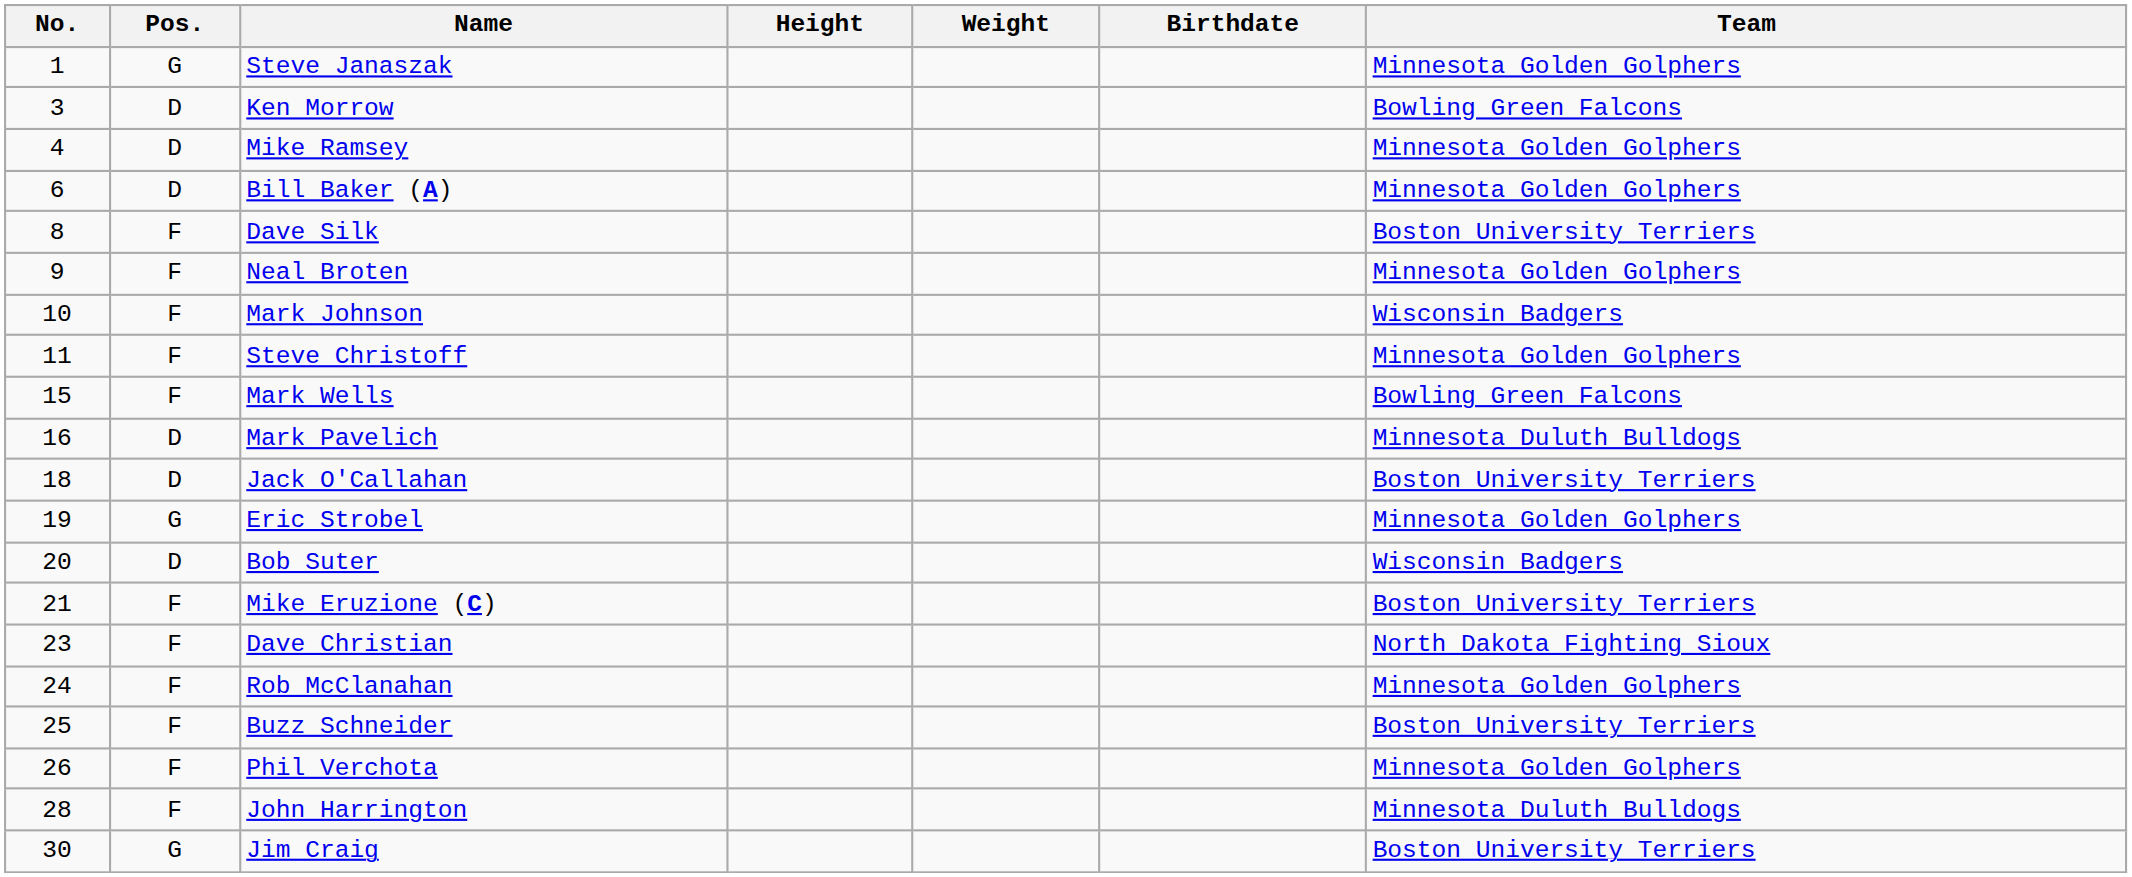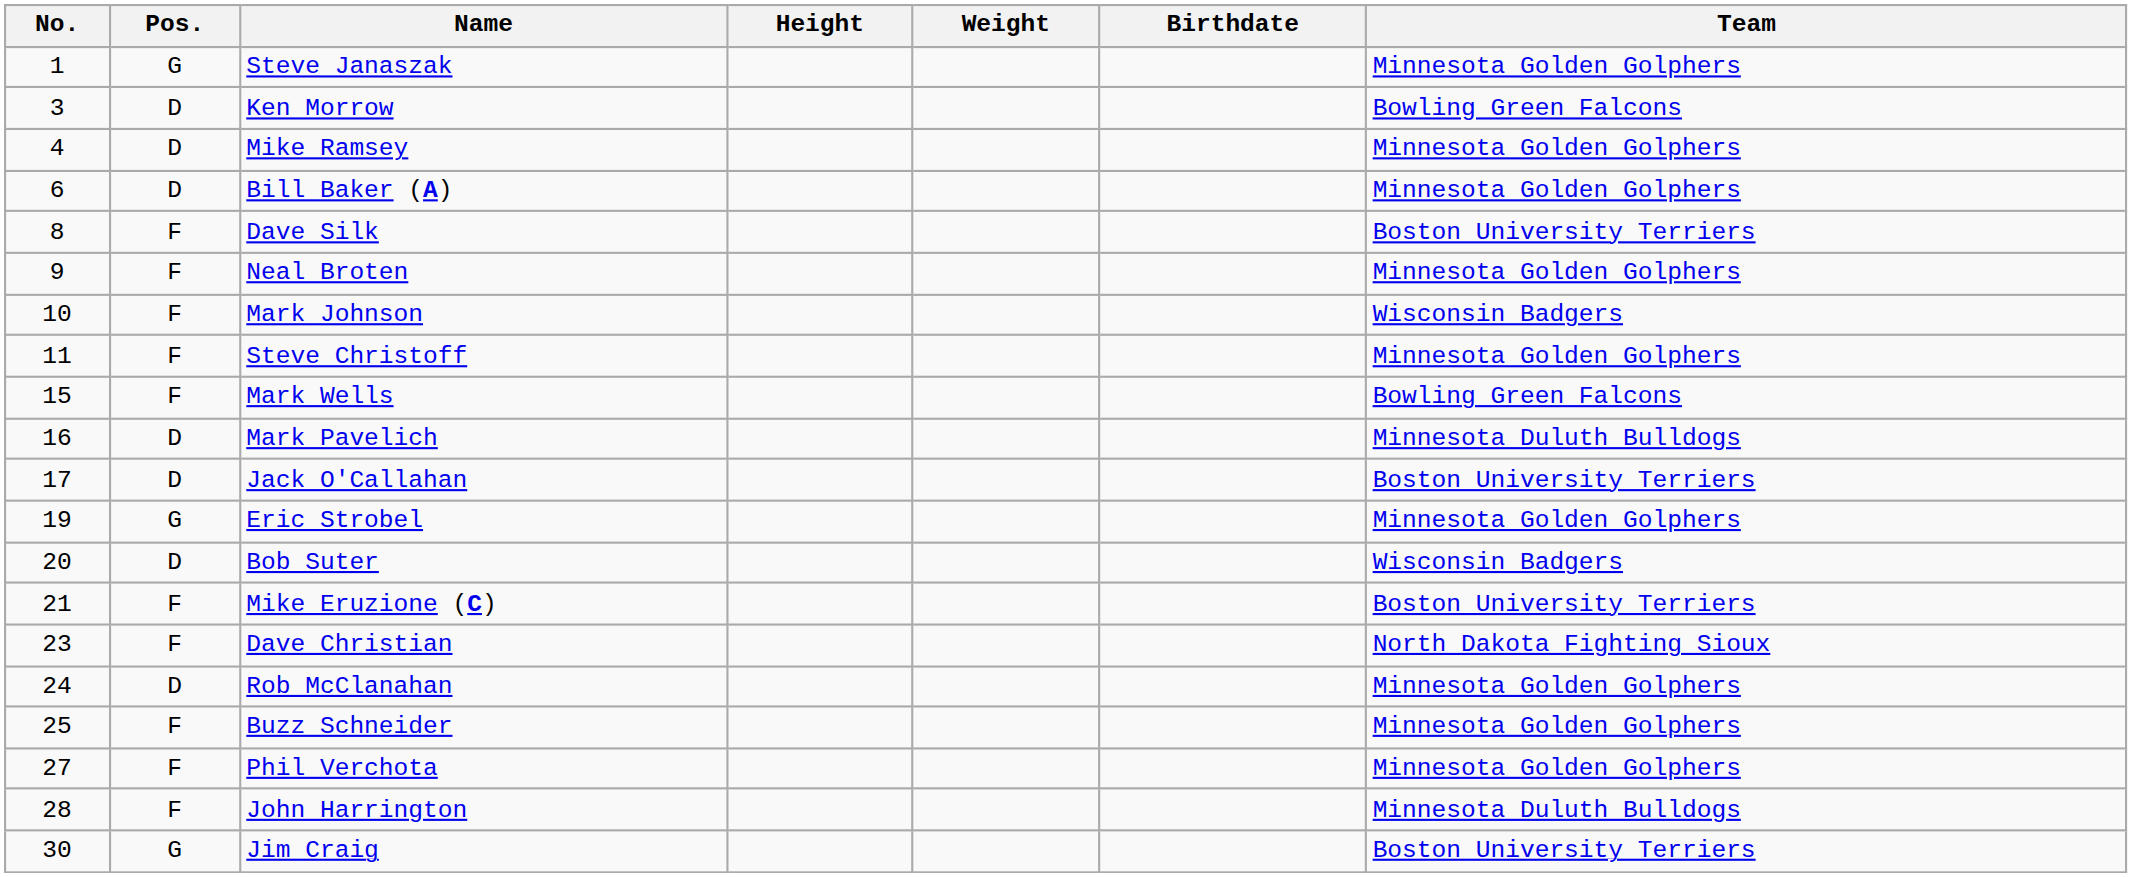 <table class="wikitable sortable" width="80%" style="font-size: 90%; text-align: center;">
 <tr>
 <th>No.</th>
 <th>Pos.</th>
 <th>Name</th>
 <th>Height</th>
 <th>Weight</th>
 <th>Birthdate</th>
 <th>Team</th>
 </tr>
 <tr>
 <td>1</td>
 <td>G</td>
 <td style="text-align:left;"><a href='#'>Steve Janaszak</a></td>
 <td></td>
 <td></td>
 <td style="text-align:right;"></td>
 <td style="text-align:left;"> <a href='#'>Minnesota Golden Golphers</a></td>
 </tr>
 <tr>
 <td>3</td>
 <td>D</td>
 <td style="text-align:left;"><a href='#'>Ken Morrow</a></td>
 <td></td>
 <td></td>
 <td style="text-align:right;"></td>
 <td style="text-align:left;"> <a href='#'>Bowling Green Falcons</a></td>
 </tr>
 <tr>
 <td>4</td>
 <td>D</td>
 <td style="text-align:left;"><a href='#'>Mike Ramsey</a></td>
 <td></td>
 <td></td>
 <td style="text-align:right;"></td>
 <td style="text-align:left;"> <a href='#'>Minnesota Golden Golphers</a></td>
 </tr>
 <tr>
 <td>6</td>
 <td>D</td>
 <td style="text-align:left;"><a href='#'>Bill Baker</a> (<strong><a href='#'>A</a></strong>)</td>
 <td></td>
 <td></td>
 <td style="text-align:right;"></td>
 <td style="text-align:left;"> <a href='#'>Minnesota Golden Golphers</a></td>
 </tr>
 <tr>
 <td>8</td>
 <td>F</td>
 <td style="text-align:left;"><a href='#'>Dave Silk</a></td>
 <td></td>
 <td></td>
 <td style="text-align:right;"></td>
 <td style="text-align:left;"> <a href='#'>Boston University Terriers</a></td>
 </tr>
 <tr>
 <td>9</td>
 <td>F</td>
 <td style="text-align:left;"><a href='#'>Neal Broten</a></td>
 <td></td>
 <td></td>
 <td style="text-align:right;"></td>
 <td style="text-align:left;"> <a href='#'>Minnesota Golden Golphers</a></td>
 </tr>
 <tr>
 <td>10</td>
 <td>F</td>
 <td style="text-align:left;"><a href='#'>Mark Johnson</a></td>
 <td></td>
 <td></td>
 <td style="text-align:right;"></td>
 <td style="text-align:left;"> <a href='#'>Wisconsin Badgers</a></td>
 </tr>
 <tr>
 <td>11</td>
 <td>F</td>
 <td style="text-align:left;"><a href='#'>Steve Christoff</a></td>
 <td></td>
 <td></td>
 <td style="text-align:right;"></td>
 <td style="text-align:left;"> <a href='#'>Minnesota Golden Golphers</a></td>
 </tr>
 <tr>
 <td>15</td>
 <td>F</td>
 <td style="text-align:left;"><a href='#'>Mark Wells</a></td>
 <td></td>
 <td></td>
 <td style="text-align:right;"></td>
 <td style="text-align:left;"> <a href='#'>Bowling Green Falcons</a></td>
 </tr>
 <tr>
 <td>16</td>
 <td>D</td>
 <td style="text-align:left;"><a href='#'>Mark Pavelich</a></td>
 <td></td>
 <td></td>
 <td style="text-align:right;"></td>
 <td style="text-align:left;"> <a href='#'>Minnesota Duluth Bulldogs</a></td>
 </tr>
 <tr>
-<td>18</td>
+<td>17</td>
 <td>D</td>
 <td style="text-align:left;"><a href='#'>Jack O'Callahan</a></td>
 <td></td>
 <td></td>
 <td style="text-align:right;"></td>
 <td style="text-align:left;"> <a href='#'>Boston University Terriers</a></td>
 </tr>
 <tr>
 <td>19</td>
 <td>G</td>
 <td style="text-align:left;"><a href='#'>Eric Strobel</a></td>
 <td></td>
 <td></td>
 <td style="text-align:right;"></td>
 <td style="text-align:left;"> <a href='#'>Minnesota Golden Golphers</a></td>
 </tr>
 <tr>
 <td>20</td>
 <td>D</td>
 <td style="text-align:left;"><a href='#'>Bob Suter</a></td>
 <td></td>
 <td></td>
 <td style="text-align:right;"></td>
 <td style="text-align:left;"> <a href='#'>Wisconsin Badgers</a></td>
 </tr>
 <tr>
 <td>21</td>
 <td>F</td>
 <td style="text-align:left;"><a href='#'>Mike Eruzione</a> (<strong><a href='#'>C</a></strong>)</td>
 <td></td>
 <td></td>
 <td style="text-align:right;"></td>
 <td style="text-align:left;"> <a href='#'>Boston University Terriers</a></td>
 </tr>
 <tr>
 <td>23</td>
 <td>F</td>
 <td style="text-align:left;"><a href='#'>Dave Christian</a></td>
 <td></td>
 <td></td>
 <td style="text-align:right;"></td>
 <td style="text-align:left;"> <a href='#'>North Dakota Fighting Sioux</a></td>
 </tr>
 <tr>
 <td>24</td>
-<td>F</td>
+<td>D</td>
 <td style="text-align:left;"><a href='#'>Rob McClanahan</a></td>
 <td></td>
 <td></td>
 <td style="text-align:right;"></td>
 <td style="text-align:left;"> <a href='#'>Minnesota Golden Golphers</a></td>
 </tr>
 <tr>
 <td>25</td>
 <td>F</td>
 <td style="text-align:left;"><a href='#'>Buzz Schneider</a></td>
 <td></td>
 <td></td>
 <td style="text-align:right;"></td>
-<td style="text-align:left;"> <a href='#'>Boston University Terriers</a></td>
+<td style="text-align:left;"> <a href='#'>Minnesota Golden Golphers</a></td>
 </tr>
 <tr>
-<td>26</td>
+<td>27</td>
 <td>F</td>
 <td style="text-align:left;"><a href='#'>Phil Verchota</a></td>
 <td></td>
 <td></td>
 <td style="text-align:right;"></td>
 <td style="text-align:left;"> <a href='#'>Minnesota Golden Golphers</a></td>
 </tr>
 <tr>
 <td>28</td>
 <td>F</td>
 <td style="text-align:left;"><a href='#'>John Harrington</a></td>
 <td></td>
 <td></td>
 <td style="text-align:right;"></td>
 <td style="text-align:left;"> <a href='#'>Minnesota Duluth Bulldogs</a></td>
 </tr>
 <tr>
 <td>30</td>
 <td>G</td>
 <td style="text-align:left;"><a href='#'>Jim Craig</a></td>
 <td></td>
 <td></td>
 <td style="text-align:right;"></td>
 <td style="text-align:left;"> <a href='#'>Boston University Terriers</a></td>
 </tr>
 </table>
